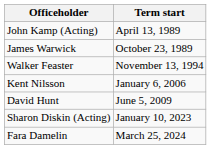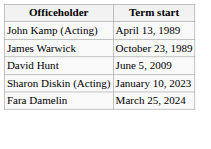 <table class="wikitable sortable">
 <tr style="vertical-align:bottom;">
 <th>Officeholder</th>
 <th>Term start</th>
 </tr>
 <tr>
 <td>John Kamp (Acting)</td>
 <td>April 13, 1989</td>
 </tr>
 <tr>
 <td>James Warwick</td>
 <td>October 23, 1989<br></td>
 </tr>
 <tr>
-<td>Walker Feaster</td>
-<td>November 13, 1994<br></td>
-</tr>
-<tr>
-<td>Kent Nilsson</td>
-<td>January 6, 2006<br></td>
-</tr>
-<tr>
 <td>David Hunt</td>
 <td>June 5, 2009<br></td>
 </tr>
 <tr>
 <td>Sharon Diskin (Acting)</td>
 <td>January 10, 2023</td>
 </tr>
 <tr>
 <td>Fara Damelin</td>
 <td>March 25, 2024</td>
 </tr>
 </table>
